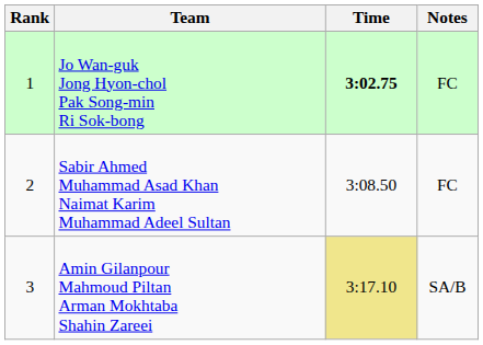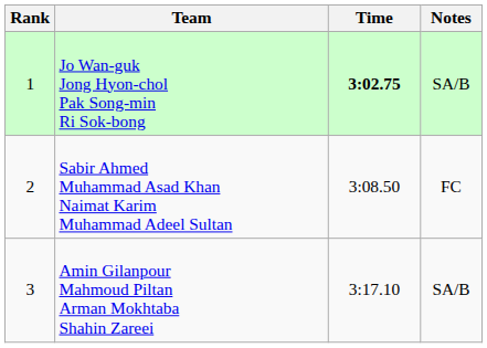 <table class=wikitable style="text-align:center">
 <tr>
 <th width=40>Rank</th>
 <th width=250>Team</th>
 <th width=80>Time</th>
 <th width=50>Notes</th>
 </tr>
 <tr bgcolor="ccffcc">
 <td>1</td>
 <td align=left><br><a href='#'>Jo Wan-guk</a><br><a href='#'>Jong Hyon-chol</a><br><a href='#'>Pak Song-min</a><br><a href='#'>Ri Sok-bong</a></td>
 <td><strong>3:02.75</strong></td>
-<td>FC</td>
+<td>SA/B</td>
 </tr>
 <tr>
 <td>2</td>
 <td align=left><br><a href='#'>Sabir Ahmed</a><br><a href='#'>Muhammad Asad Khan</a><br><a href='#'>Naimat Karim</a><br><a href='#'>Muhammad Adeel Sultan</a></td>
 <td>3:08.50</td>
 <td>FC</td>
 </tr>
 <tr>
 <td>3</td>
 <td align=left><br><a href='#'>Amin Gilanpour</a><br><a href='#'>Mahmoud Piltan</a><br><a href='#'>Arman Mokhtaba</a><br><a href='#'>Shahin Zareei</a></td>
-<td style="background: khaki;">3:17.10</td>
+<td>3:17.10</td>
 <td>SA/B</td>
 </tr>
 </table>
